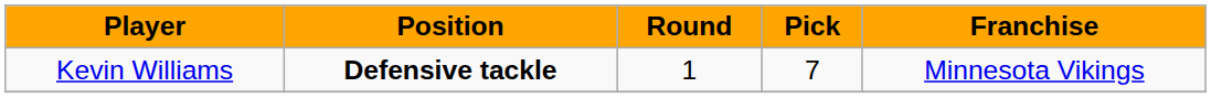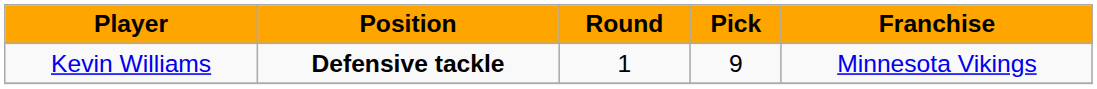 <table class="wikitable" width="80%">
 <tr align="center"  style="background:orange;color:black;">
 <td><strong>Player</strong></td>
 <td><strong>Position</strong></td>
 <td><strong>Round</strong></td>
 <td><strong>Pick</strong></td>
 <td><strong>Franchise</strong></td>
 </tr>
 <tr align="center" bgcolor="">
 <td><a href='#'>Kevin Williams</a></td>
 <td><strong>Defensive tackle</strong></td>
 <td>1</td>
-<td>7</td>
+<td>9</td>
 <td><a href='#'>Minnesota Vikings</a></td>
 </tr>
 <tr align="center" bgcolor="">
 </tr>
 </table>
